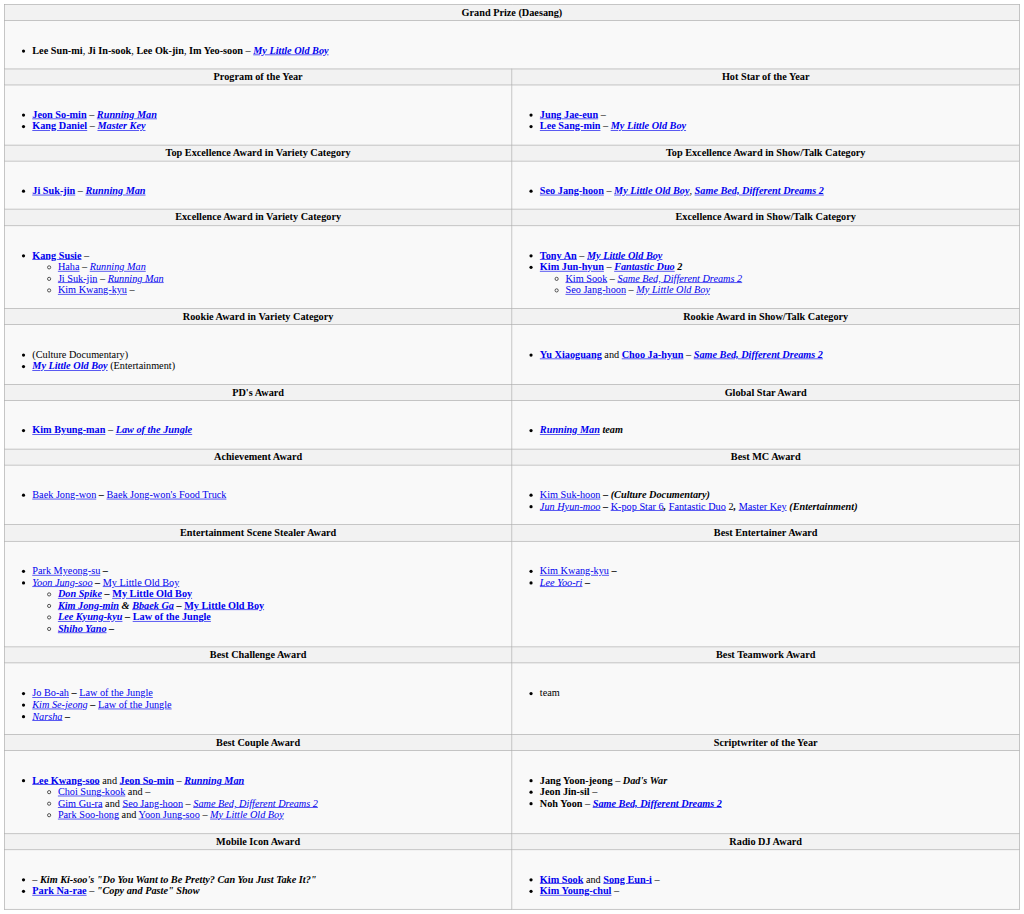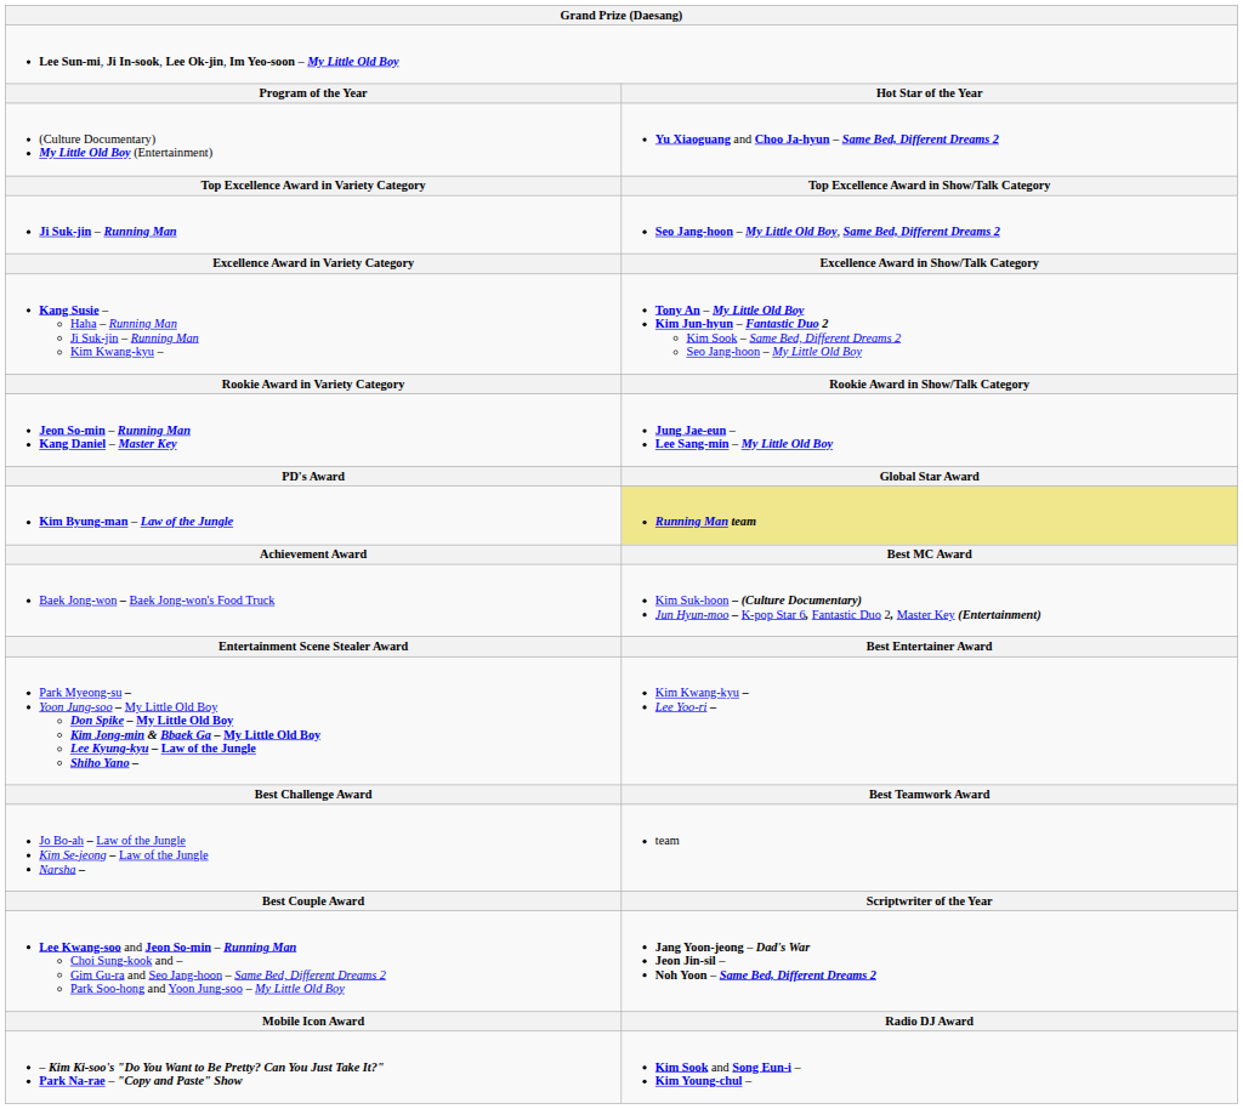 <table class="wikitable" style="width:80%;">
 <tr>
 <th colspan="2">Grand Prize (Daesang)</th>
 </tr>
 <tr>
 <td colspan="2" valign="top"><br><ul><li><strong>Lee Sun-mi</strong>, <strong>Ji In-sook</strong>, <strong>Lee Ok-jin</strong>, <strong>Im Yeo-soon</strong> – <strong><em><a href='#'>My Little Old Boy</a></em></strong></li></ul></td>
 </tr>
 <tr>
 <th width="50%">Program of the Year</th>
 <th width="50%">Hot Star of the Year</th>
 </tr>
 <tr>
-<td valign="top"><br><ul><li><strong><a href='#'>Jeon So-min</a></strong> – <strong><em><a href='#'>Running Man</a></em></strong></li><li><strong><a href='#'>Kang Daniel</a></strong> – <strong><em><a href='#'>Master Key</a></em></strong></li></ul></td>
-<td valign="top"><br><ul><li><strong><a href='#'>Jung Jae-eun</a></strong> – <strong><em></em></strong></li><li><strong><a href='#'>Lee Sang-min</a></strong> – <strong><em><a href='#'>My Little Old Boy</a></em></strong></li></ul></td>
+<td valign="top"><br><ul><li><strong><em></em></strong> (Culture Documentary)</li><li><strong><em><a href='#'>My Little Old Boy</a></em></strong> (Entertainment)</li></ul></td>
+<td valign="top"><br><ul><li><strong><a href='#'>Yu Xiaoguang</a></strong> and <strong><a href='#'>Choo Ja-hyun</a></strong> – <strong><em><a href='#'>Same Bed, Different Dreams 2</a></em></strong></li></ul></td>
 </tr>
 <tr>
 <th>Top Excellence Award in Variety Category</th>
 <th>Top Excellence Award in Show/Talk Category</th>
 </tr>
 <tr>
 <td valign="top"><br><ul><li><strong><a href='#'>Ji Suk-jin</a></strong> – <strong><em><a href='#'>Running Man</a></em></strong></li></ul></td>
 <td valign="top"><br><ul><li><strong><a href='#'>Seo Jang-hoon</a></strong> – <strong><em><a href='#'>My Little Old Boy</a></em></strong>, <strong><em><a href='#'>Same Bed, Different Dreams 2</a></em></strong></li></ul></td>
 </tr>
 <tr>
 <th>Excellence Award in Variety Category</th>
 <th>Excellence Award in Show/Talk Category</th>
 </tr>
 <tr>
 <td valign="top"><br><ul><li><strong><a href='#'>Kang Susie</a></strong> – <strong><em></em></strong><ul><li><a href='#'>Haha</a> – <em><a href='#'>Running Man</a></em></li><li><a href='#'>Ji Suk-jin</a> – <em><a href='#'>Running Man</a></em></li><li><a href='#'>Kim Kwang-kyu</a> – <em></em></li></ul></li></ul></td>
 <td valign="top"><br><ul><li><strong><a href='#'>Tony An</a></strong> – <strong><em><a href='#'>My Little Old Boy</a></em></strong></li><li><strong><a href='#'>Kim Jun-hyun</a></strong> – <strong><em><a href='#'>Fantastic Duo</a> 2</em></strong><ul><li><a href='#'>Kim Sook</a> – <em><a href='#'>Same Bed, Different Dreams 2</a></em></li><li><a href='#'>Seo Jang-hoon</a> – <em><a href='#'>My Little Old Boy</a></em></li></ul></li></ul></td>
 </tr>
 <tr>
 <th>Rookie Award in Variety Category</th>
 <th>Rookie Award in Show/Talk Category</th>
 </tr>
 <tr>
-<td valign="top"><br><ul><li><strong><em></em></strong> (Culture Documentary)</li><li><strong><em><a href='#'>My Little Old Boy</a></em></strong> (Entertainment)</li></ul></td>
-<td valign="top"><br><ul><li><strong><a href='#'>Yu Xiaoguang</a></strong> and <strong><a href='#'>Choo Ja-hyun</a></strong> – <strong><em><a href='#'>Same Bed, Different Dreams 2</a></em></strong></li></ul></td>
+<td valign="top"><br><ul><li><strong><a href='#'>Jeon So-min</a></strong> – <strong><em><a href='#'>Running Man</a></em></strong></li><li><strong><a href='#'>Kang Daniel</a></strong> – <strong><em><a href='#'>Master Key</a></em></strong></li></ul></td>
+<td valign="top"><br><ul><li><strong><a href='#'>Jung Jae-eun</a></strong> – <strong><em></em></strong></li><li><strong><a href='#'>Lee Sang-min</a></strong> – <strong><em><a href='#'>My Little Old Boy</a></em></strong></li></ul></td>
 </tr>
 <tr>
 <th>PD's Award</th>
 <th>Global Star Award</th>
 </tr>
 <tr>
 <td valign="top"><br><ul><li><strong><a href='#'>Kim Byung-man</a></strong> – <strong><em><a href='#'>Law of the Jungle</a></em></strong></li></ul></td>
-<td valign="top"><br><ul><li><strong><em><a href='#'>Running Man</a><em> team<strong></li></ul></td>
+<td valign="top" style="background: khaki;"><br><ul><li><strong><em><a href='#'>Running Man</a><em> team<strong></li></ul></td>
 </tr>
 <tr>
 <th>Achievement Award</th>
 <th>Best MC Award</th>
 </tr>
 <tr>
 <td valign="top"><br><ul><li></strong><a href='#'>Baek Jong-won</a><strong> – </em></strong><a href='#'>Baek Jong-won's Food Truck</a><strong><em></li></ul></td>
 <td valign="top"><br><ul><li></strong><a href='#'>Kim Suk-hoon</a><strong> – </em></strong><strong><em> (Culture Documentary)</li><li></strong><a href='#'>Jun Hyun-moo</a><strong> – </em></strong><a href='#'>K-pop Star 6</a><strong><em>, </em></strong><a href='#'>Fantastic Duo</a> 2<strong><em>, </em></strong><a href='#'>Master Key</a><strong><em> (Entertainment)</li></ul></td>
 </tr>
 <tr>
 <th>Entertainment Scene Stealer Award</th>
 <th>Best Entertainer Award</th>
 </tr>
 <tr>
 <td valign="top"><br><ul><li></strong><a href='#'>Park Myeong-su</a><strong> – </em></strong><strong><em></li><li></strong><a href='#'>Yoon Jung-soo</a><strong> – </em></strong><a href='#'>My Little Old Boy</a><strong><em><ul><li><a href='#'>Don Spike</a> – </em><a href='#'>My Little Old Boy</a><em></li><li><a href='#'>Kim Jong-min</a> & <a href='#'>Bbaek Ga</a> – </em><a href='#'>My Little Old Boy</a><em></li><li><a href='#'>Lee Kyung-kyu</a> – </em><a href='#'>Law of the Jungle</a><em></li><li><a href='#'>Shiho Yano</a> – </em><em></li></ul></li></ul></td>
 <td valign="top"><br><ul><li></strong><a href='#'>Kim Kwang-kyu</a><strong> – </em></strong><strong><em></li><li></strong><a href='#'>Lee Yoo-ri</a><strong> – </em></strong><strong><em></li></ul></td>
 </tr>
 <tr>
 <th>Best Challenge Award</th>
 <th>Best Teamwork Award</th>
 </tr>
 <tr>
 <td valign="top"><br><ul><li></strong><a href='#'>Jo Bo-ah</a><strong> – </em></strong><a href='#'>Law of the Jungle</a><strong><em></li><li></strong><a href='#'>Kim Se-jeong</a><strong> – </em></strong><a href='#'>Law of the Jungle</a><strong><em></li><li></strong><a href='#'>Narsha</a><strong> – </em></strong><strong><em></li></ul></td>
 <td valign="top"><br><ul><li></em></strong></em> team</strong></li></ul></td>
 </tr>
 <tr>
 <th>Best Couple Award</th>
 <th>Scriptwriter of the Year</th>
 </tr>
 <tr>
 <td valign="top"><br><ul><li><strong><a href='#'>Lee Kwang-soo</a></strong> and <strong><a href='#'>Jeon So-min</a></strong> – <strong><em><a href='#'>Running Man</a></em></strong><ul><li><a href='#'>Choi Sung-kook</a> and  – <em></em></li><li><a href='#'>Gim Gu-ra</a> and <a href='#'>Seo Jang-hoon</a> – <em><a href='#'>Same Bed, Different Dreams 2</a></em></li><li><a href='#'>Park Soo-hong</a> and <a href='#'>Yoon Jung-soo</a> – <em><a href='#'>My Little Old Boy</a></em></li></ul></li></ul></td>
 <td valign="top"><br><ul><li><strong>Jang Yoon-jeong</strong> – <strong><em>Dad's War</em></strong></li><li><strong>Jeon Jin-sil</strong> – <strong><em></em></strong></li><li><strong>Noh Yoon</strong> – <strong><em><a href='#'>Same Bed, Different Dreams 2</a></em></strong></li></ul></td>
 </tr>
 <tr>
 <th>Mobile Icon Award</th>
 <th>Radio DJ Award</th>
 </tr>
 <tr>
 <td valign="top"><br><ul><li><strong></strong> – <strong><em>Kim Ki-soo's "Do You Want to Be Pretty? Can You Just Take It?"</em></strong></li><li><strong><a href='#'>Park Na-rae</a></strong> – <strong><em>"Copy and Paste" Show</em></strong></li></ul></td>
 <td valign="top"><br><ul><li><strong><a href='#'>Kim Sook</a></strong> and <strong><a href='#'>Song Eun-i</a></strong> – <strong><em></em></strong></li><li><strong><a href='#'>Kim Young-chul</a></strong> – <strong><em></em></strong></li></ul></td>
 </tr>
 </table>
